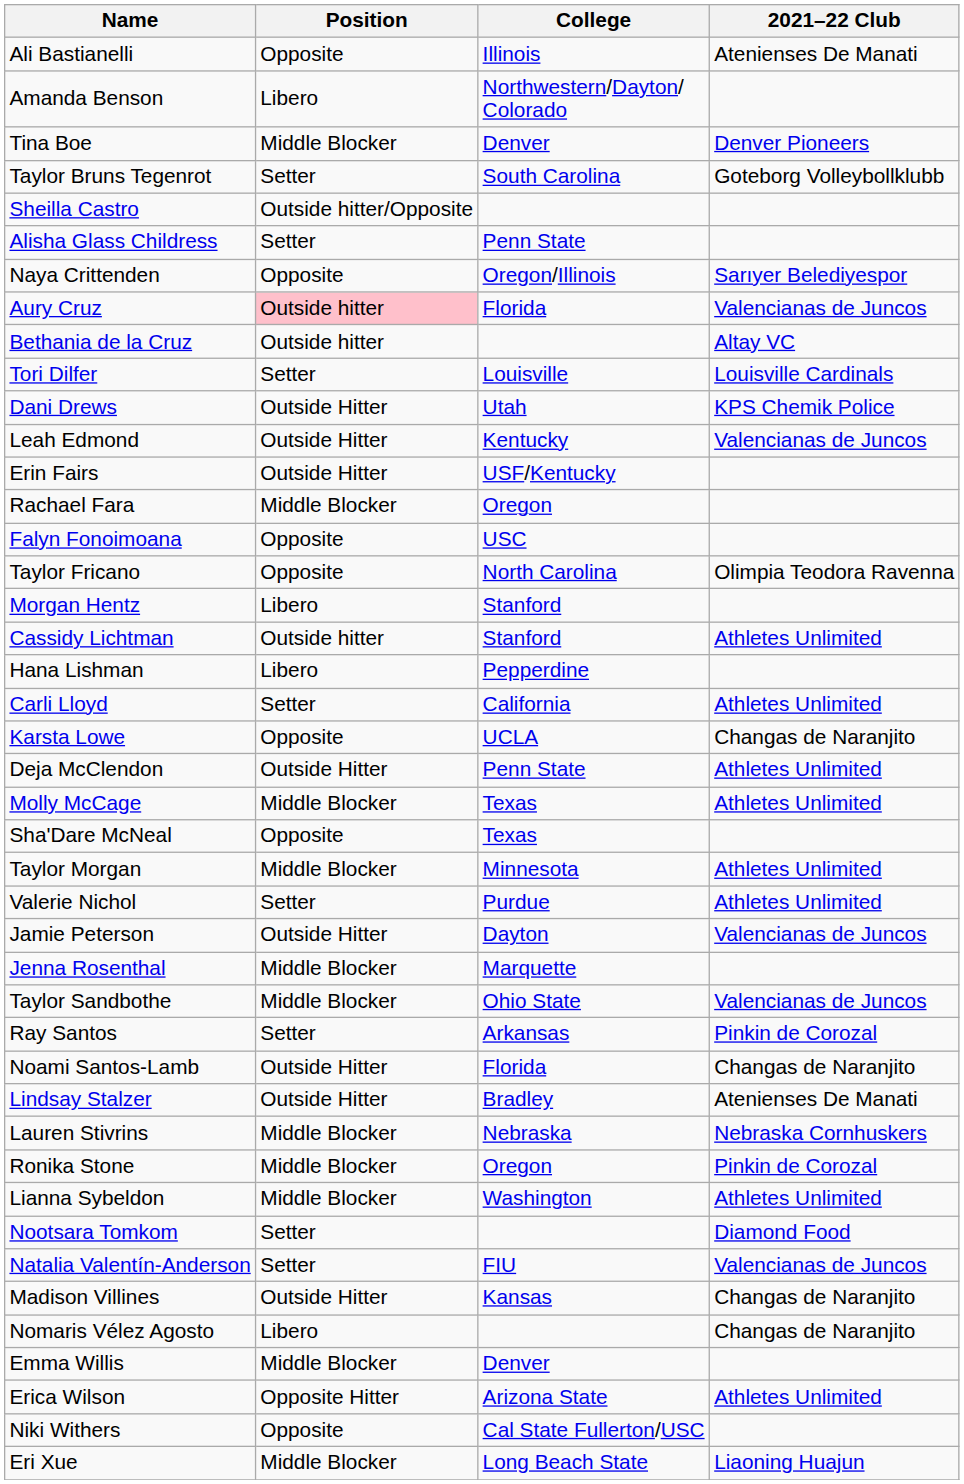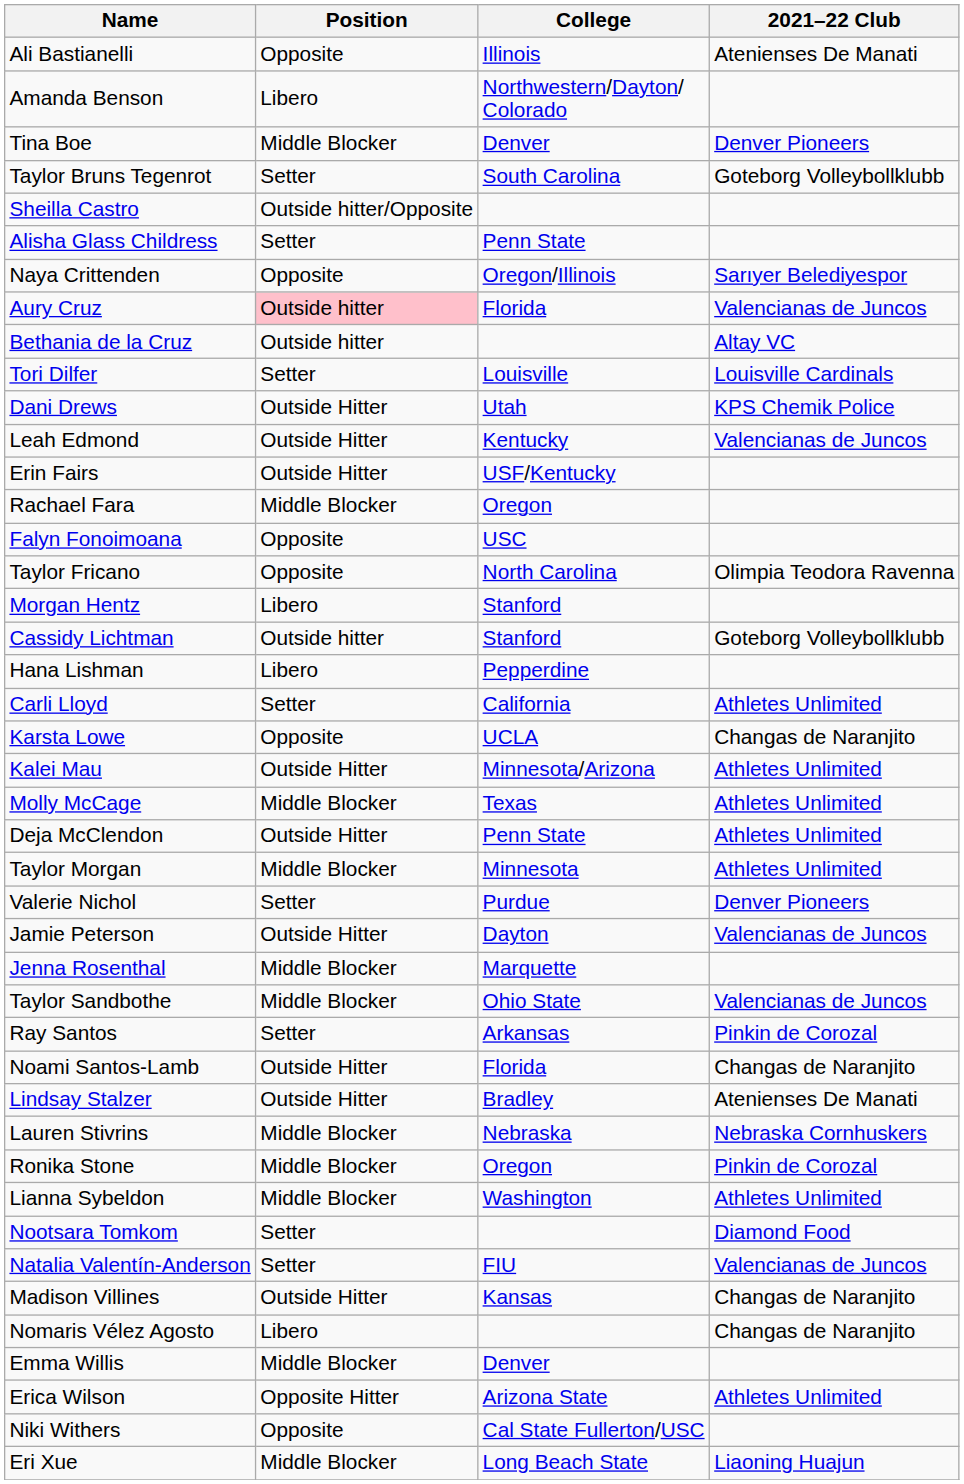 <table class="wikitable">
 <tr>
 <th><strong>Name</strong></th>
 <th><strong>Position</strong></th>
 <th><strong>College</strong></th>
 <th><strong>2021–22 Club</strong></th>
 </tr>
 <tr>
 <td>Ali Bastianelli</td>
 <td>Opposite</td>
 <td><a href='#'>Illinois</a></td>
 <td> Atenienses De Manati</td>
 </tr>
 <tr>
 <td>Amanda Benson</td>
 <td>Libero</td>
 <td><a href='#'>Northwestern</a>/<a href='#'>Dayton</a>/<br><a href='#'>Colorado</a></td>
 <td></td>
 </tr>
 <tr>
 <td>Tina Boe</td>
 <td>Middle Blocker</td>
 <td><a href='#'>Denver</a></td>
 <td> <a href='#'>Denver Pioneers</a></td>
 </tr>
 <tr>
 <td>Taylor Bruns Tegenrot</td>
 <td>Setter</td>
 <td><a href='#'>South Carolina</a></td>
 <td> Goteborg Volleybollklubb</td>
 </tr>
 <tr>
 <td><a href='#'>Sheilla Castro</a></td>
 <td>Outside hitter/Opposite</td>
 <td></td>
 <td></td>
 </tr>
 <tr>
 <td><a href='#'>Alisha Glass Childress</a></td>
 <td>Setter</td>
 <td><a href='#'>Penn State</a></td>
 <td></td>
 </tr>
 <tr>
 <td>Naya Crittenden</td>
 <td>Opposite</td>
 <td><a href='#'>Oregon</a>/<a href='#'>Illinois</a></td>
 <td> <a href='#'>Sarıyer Belediyespor</a></td>
 </tr>
 <tr>
 <td><a href='#'>Aury Cruz</a></td>
 <td style="background: pink;">Outside hitter</td>
 <td><a href='#'>Florida</a></td>
 <td> <a href='#'>Valencianas de Juncos</a></td>
 </tr>
 <tr>
 <td><a href='#'>Bethania de la Cruz</a></td>
 <td>Outside hitter</td>
 <td></td>
 <td> <a href='#'>Altay VC</a></td>
 </tr>
 <tr>
 <td><a href='#'>Tori Dilfer</a></td>
 <td>Setter</td>
 <td><a href='#'>Louisville</a></td>
 <td> <a href='#'>Louisville Cardinals</a></td>
 </tr>
 <tr>
 <td><a href='#'>Dani Drews</a></td>
 <td>Outside Hitter</td>
 <td><a href='#'>Utah</a></td>
 <td> <a href='#'>KPS Chemik Police</a></td>
 </tr>
 <tr>
 <td>Leah Edmond</td>
 <td>Outside Hitter</td>
 <td><a href='#'>Kentucky</a></td>
 <td> <a href='#'>Valencianas de Juncos</a></td>
 </tr>
 <tr>
 <td>Erin Fairs</td>
 <td>Outside Hitter</td>
 <td><a href='#'>USF</a>/<a href='#'>Kentucky</a></td>
 <td></td>
 </tr>
 <tr>
 <td>Rachael Fara</td>
 <td>Middle Blocker</td>
 <td><a href='#'>Oregon</a></td>
 <td></td>
 </tr>
 <tr>
 <td><a href='#'>Falyn Fonoimoana</a></td>
 <td>Opposite</td>
 <td><a href='#'>USC</a></td>
 <td></td>
 </tr>
 <tr>
 <td>Taylor Fricano</td>
 <td>Opposite</td>
 <td><a href='#'>North Carolina</a></td>
 <td> Olimpia Teodora Ravenna</td>
 </tr>
 <tr>
 <td><a href='#'>Morgan Hentz</a></td>
 <td>Libero</td>
 <td><a href='#'>Stanford</a></td>
 <td></td>
 </tr>
 <tr>
 <td><a href='#'>Cassidy Lichtman</a></td>
 <td>Outside hitter</td>
 <td><a href='#'>Stanford</a></td>
-<td> <a href='#'>Athletes Unlimited</a></td>
+<td> Goteborg Volleybollklubb</td>
 </tr>
 <tr>
 <td>Hana Lishman</td>
 <td>Libero</td>
 <td><a href='#'>Pepperdine</a></td>
 <td></td>
 </tr>
 <tr>
 <td><a href='#'>Carli Lloyd</a></td>
 <td>Setter</td>
 <td><a href='#'>California</a></td>
 <td> <a href='#'>Athletes Unlimited</a></td>
 </tr>
 <tr>
 <td><a href='#'>Karsta Lowe</a></td>
 <td>Opposite</td>
 <td><a href='#'>UCLA</a></td>
 <td> Changas de Naranjito</td>
 </tr>
 <tr>
-<td>Deja McClendon</td>
+<td><a href='#'>Kalei Mau</a></td>
 <td>Outside Hitter</td>
-<td><a href='#'>Penn State</a></td>
+<td><a href='#'>Minnesota</a>/<a href='#'>Arizona</a></td>
 <td> <a href='#'>Athletes Unlimited</a></td>
 </tr>
 <tr>
 <td><a href='#'>Molly McCage</a></td>
 <td>Middle Blocker</td>
 <td><a href='#'>Texas</a></td>
 <td> <a href='#'>Athletes Unlimited</a></td>
 </tr>
 <tr>
-<td>Sha'Dare McNeal</td>
-<td>Opposite</td>
-<td><a href='#'>Texas</a></td>
-<td></td>
+<td>Deja McClendon</td>
+<td>Outside Hitter</td>
+<td><a href='#'>Penn State</a></td>
+<td> <a href='#'>Athletes Unlimited</a></td>
 </tr>
 <tr>
 <td>Taylor Morgan</td>
 <td>Middle Blocker</td>
 <td><a href='#'>Minnesota</a></td>
 <td> <a href='#'>Athletes Unlimited</a></td>
 </tr>
 <tr>
 <td>Valerie Nichol</td>
 <td>Setter</td>
 <td><a href='#'>Purdue</a></td>
-<td> <a href='#'>Athletes Unlimited</a></td>
+<td> <a href='#'>Denver Pioneers</a></td>
 </tr>
 <tr>
 <td>Jamie Peterson</td>
 <td>Outside Hitter</td>
 <td><a href='#'>Dayton</a></td>
 <td> <a href='#'>Valencianas de Juncos</a></td>
 </tr>
 <tr>
 <td><a href='#'>Jenna Rosenthal</a></td>
 <td>Middle Blocker</td>
 <td><a href='#'>Marquette</a></td>
 <td></td>
 </tr>
 <tr>
 <td>Taylor Sandbothe</td>
 <td>Middle Blocker</td>
 <td><a href='#'>Ohio State</a></td>
 <td> <a href='#'>Valencianas de Juncos</a></td>
 </tr>
 <tr>
 <td>Ray Santos</td>
 <td>Setter</td>
 <td><a href='#'>Arkansas</a></td>
 <td> <a href='#'>Pinkin de Corozal</a></td>
 </tr>
 <tr>
 <td>Noami Santos-Lamb</td>
 <td>Outside Hitter</td>
 <td><a href='#'>Florida</a></td>
 <td> Changas de Naranjito</td>
 </tr>
 <tr>
 <td><a href='#'>Lindsay Stalzer</a></td>
 <td>Outside Hitter</td>
 <td><a href='#'>Bradley</a></td>
 <td> Atenienses De Manati</td>
 </tr>
 <tr>
 <td>Lauren Stivrins</td>
 <td>Middle Blocker</td>
 <td><a href='#'>Nebraska</a></td>
 <td> <a href='#'>Nebraska Cornhuskers</a></td>
 </tr>
 <tr>
 <td>Ronika Stone</td>
 <td>Middle Blocker</td>
 <td><a href='#'>Oregon</a></td>
 <td> <a href='#'>Pinkin de Corozal</a></td>
 </tr>
 <tr>
 <td>Lianna Sybeldon</td>
 <td>Middle Blocker</td>
 <td><a href='#'>Washington</a></td>
 <td> <a href='#'>Athletes Unlimited</a></td>
 </tr>
 <tr>
 <td><a href='#'>Nootsara Tomkom</a></td>
 <td>Setter</td>
 <td></td>
 <td> <a href='#'>Diamond Food</a></td>
 </tr>
 <tr>
 <td><a href='#'>Natalia Valentín-Anderson</a></td>
 <td>Setter</td>
 <td><a href='#'>FIU</a></td>
 <td> <a href='#'>Valencianas de Juncos</a></td>
 </tr>
 <tr>
 <td>Madison Villines</td>
 <td>Outside Hitter</td>
 <td><a href='#'>Kansas</a></td>
 <td> Changas de Naranjito</td>
 </tr>
 <tr>
 <td>Nomaris Vélez Agosto</td>
 <td>Libero</td>
 <td></td>
 <td> Changas de Naranjito</td>
 </tr>
 <tr>
 <td>Emma Willis</td>
 <td>Middle Blocker</td>
 <td><a href='#'>Denver</a></td>
 <td></td>
 </tr>
 <tr>
 <td>Erica Wilson</td>
 <td>Opposite Hitter</td>
 <td><a href='#'>Arizona State</a></td>
 <td> <a href='#'>Athletes Unlimited</a></td>
 </tr>
 <tr>
 <td>Niki Withers</td>
 <td>Opposite</td>
 <td><a href='#'>Cal State Fullerton</a>/<a href='#'>USC</a></td>
 <td></td>
 </tr>
 <tr>
 <td>Eri Xue</td>
 <td>Middle Blocker</td>
 <td><a href='#'>Long Beach State</a></td>
 <td> <a href='#'>Liaoning Huajun</a></td>
 </tr>
 <tr>
 </tr>
 </table>
